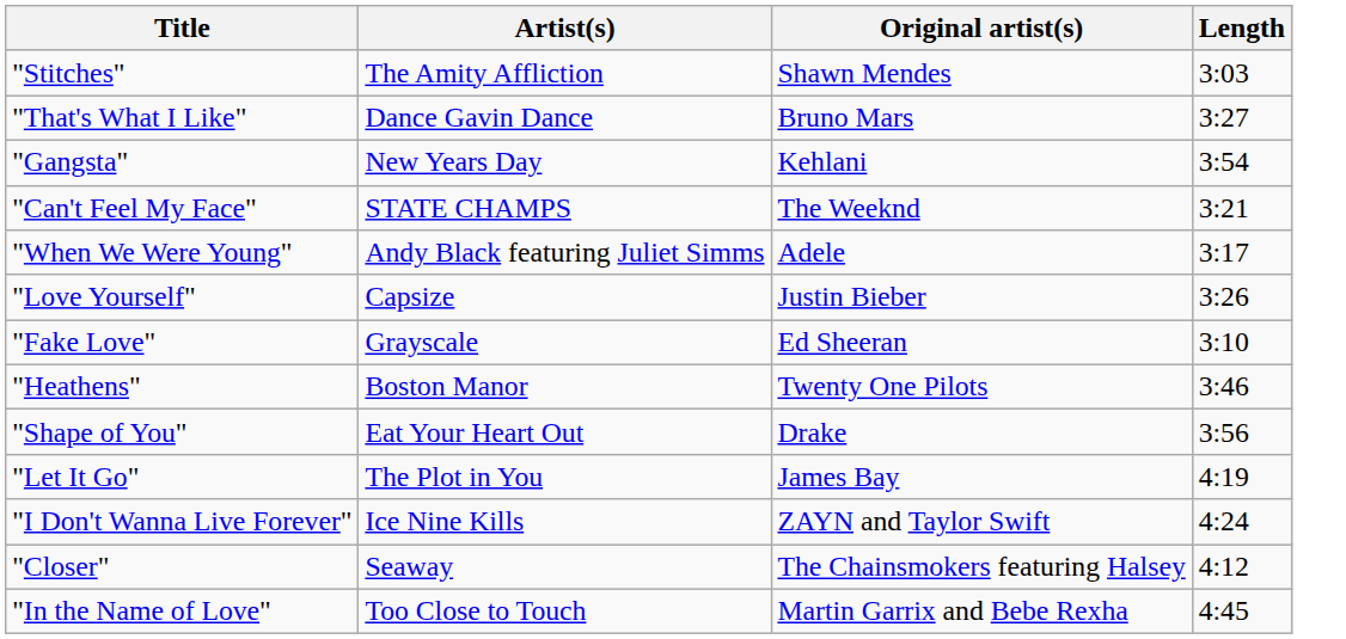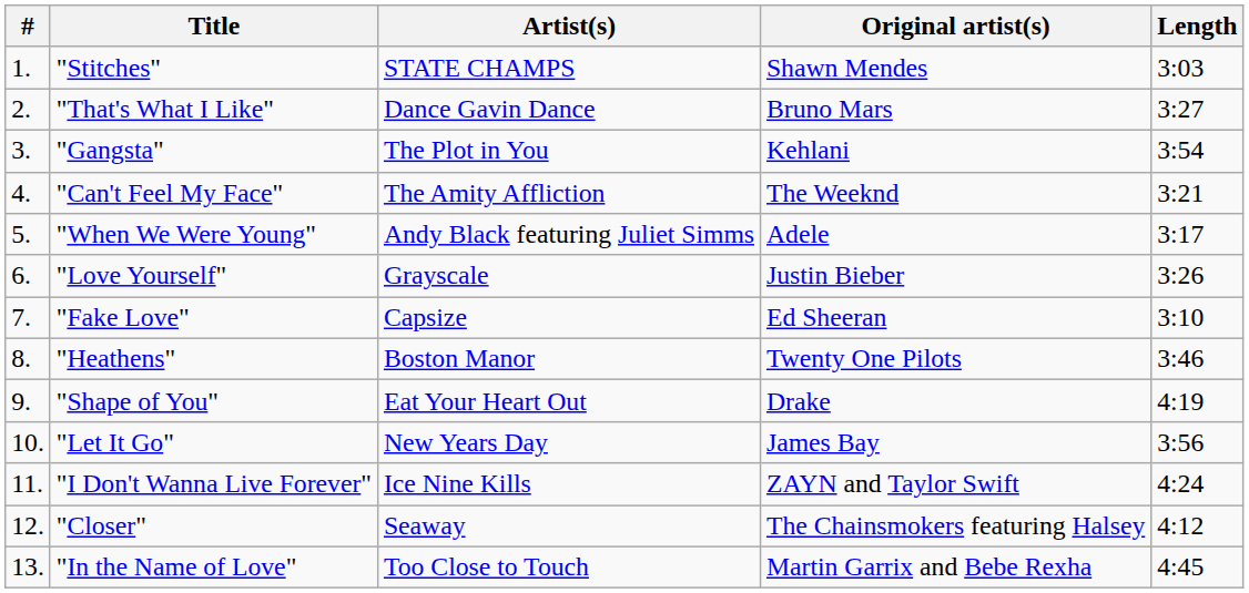 <table class="wikitable" border="1">
 <tr>
+<th>#</th>
 <th>Title</th>
 <th>Artist(s)</th>
 <th>Original artist(s)</th>
 <th>Length</th>
 </tr>
 <tr>
+<td>1.</td>
 <td>"<a href='#'>Stitches</a>"</td>
-<td><a href='#'>The Amity Affliction</a></td>
+<td><a href='#'>STATE CHAMPS</a></td>
 <td><a href='#'>Shawn Mendes</a></td>
 <td>3:03</td>
 </tr>
 <tr>
+<td>2.</td>
 <td>"<a href='#'>That's What I Like</a>"</td>
 <td><a href='#'>Dance Gavin Dance</a></td>
 <td><a href='#'>Bruno Mars</a></td>
 <td>3:27</td>
 </tr>
 <tr>
+<td>3.</td>
 <td>"<a href='#'>Gangsta</a>"</td>
-<td><a href='#'>New Years Day</a></td>
+<td><a href='#'>The Plot in You</a></td>
 <td><a href='#'>Kehlani</a></td>
 <td>3:54</td>
 </tr>
 <tr>
+<td>4.</td>
 <td>"<a href='#'>Can't Feel My Face</a>"</td>
-<td><a href='#'>STATE CHAMPS</a></td>
+<td><a href='#'>The Amity Affliction</a></td>
 <td><a href='#'>The Weeknd</a></td>
 <td>3:21</td>
 </tr>
 <tr>
+<td>5.</td>
 <td>"<a href='#'>When We Were Young</a>"</td>
 <td><a href='#'>Andy Black</a> featuring <a href='#'>Juliet Simms</a></td>
 <td><a href='#'>Adele</a></td>
 <td>3:17</td>
 </tr>
 <tr>
+<td>6.</td>
 <td>"<a href='#'>Love Yourself</a>"</td>
-<td><a href='#'>Capsize</a></td>
+<td><a href='#'>Grayscale</a></td>
 <td><a href='#'>Justin Bieber</a></td>
 <td>3:26</td>
 </tr>
 <tr>
+<td>7.</td>
 <td>"<a href='#'>Fake Love</a>"</td>
-<td><a href='#'>Grayscale</a></td>
+<td><a href='#'>Capsize</a></td>
 <td><a href='#'>Ed Sheeran</a></td>
 <td>3:10</td>
 </tr>
 <tr>
+<td>8.</td>
 <td>"<a href='#'>Heathens</a>"</td>
 <td><a href='#'>Boston Manor</a></td>
 <td><a href='#'>Twenty One Pilots</a></td>
 <td>3:46</td>
 </tr>
 <tr>
+<td>9.</td>
 <td>"<a href='#'>Shape of You</a>"</td>
 <td><a href='#'>Eat Your Heart Out</a></td>
 <td><a href='#'>Drake</a></td>
+<td>4:19</td>
+</tr>
+<tr>
+<td>10.</td>
+<td>"<a href='#'>Let It Go</a>"</td>
+<td><a href='#'>New Years Day</a></td>
+<td><a href='#'>James Bay</a></td>
 <td>3:56</td>
 </tr>
 <tr>
-<td>"<a href='#'>Let It Go</a>"</td>
-<td><a href='#'>The Plot in You</a></td>
-<td><a href='#'>James Bay</a></td>
-<td>4:19</td>
-</tr>
-<tr>
+<td>11.</td>
 <td>"<a href='#'>I Don't Wanna Live Forever</a>"</td>
 <td><a href='#'>Ice Nine Kills</a></td>
 <td><a href='#'>ZAYN</a> and <a href='#'>Taylor Swift</a></td>
 <td>4:24</td>
 </tr>
 <tr>
+<td>12.</td>
 <td>"<a href='#'>Closer</a>"</td>
 <td><a href='#'>Seaway</a></td>
 <td><a href='#'>The Chainsmokers</a> featuring <a href='#'>Halsey</a></td>
 <td>4:12</td>
 </tr>
 <tr>
+<td>13.</td>
 <td>"<a href='#'>In the Name of Love</a>"</td>
 <td><a href='#'>Too Close to Touch</a></td>
 <td><a href='#'>Martin Garrix</a> and <a href='#'>Bebe Rexha</a></td>
 <td>4:45</td>
 </tr>
 </table>
